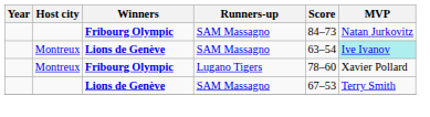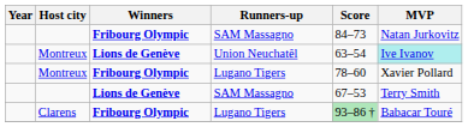 <table class="wikitable">
 <tr>
 <th>Year</th>
 <th>Host city</th>
 <th width=150>Winners</th>
 <th width=150>Runners-up</th>
 <th>Score</th>
 <th>MVP</th>
 </tr>
 <tr>
 <td></td>
 <td></td>
 <td><strong><a href='#'>Fribourg Olympic</a></strong></td>
 <td><a href='#'>SAM Massagno</a></td>
 <td>84–73</td>
 <td> <a href='#'>Natan Jurkovitz</a></td>
 </tr>
 <tr>
 <td></td>
 <td><a href='#'>Montreux</a></td>
 <td><strong><a href='#'>Lions de Genève</a></strong></td>
-<td><a href='#'>SAM Massagno</a></td>
+<td><a href='#'>Union Neuchatêl</a></td>
 <td>63–54</td>
 <td style="background: paleturquoise;"> <a href='#'>Ive Ivanov</a></td>
 </tr>
 <tr>
 <td></td>
 <td><a href='#'>Montreux</a></td>
 <td><strong><a href='#'>Fribourg Olympic</a></strong></td>
 <td><a href='#'>Lugano Tigers</a></td>
 <td>78–60</td>
 <td> Xavier Pollard</td>
 </tr>
 <tr>
 <td></td>
 <td></td>
 <td><strong><a href='#'>Lions de Genève</a></strong></td>
 <td><a href='#'>SAM Massagno</a></td>
 <td>67–53</td>
 <td> <a href='#'>Terry Smith</a></td>
 </tr>
 <tr>
+<td></td>
+<td><a href='#'>Clarens</a></td>
+<td><strong><a href='#'>Fribourg Olympic</a></strong></td>
+<td><a href='#'>Lugano Tigers</a></td>
+<td style="background:#afe6ba;" align=center>93–86 †</td>
+<td> <a href='#'>Babacar Touré</a></td>
+</tr>
+<tr>
 </tr>
 </table>
